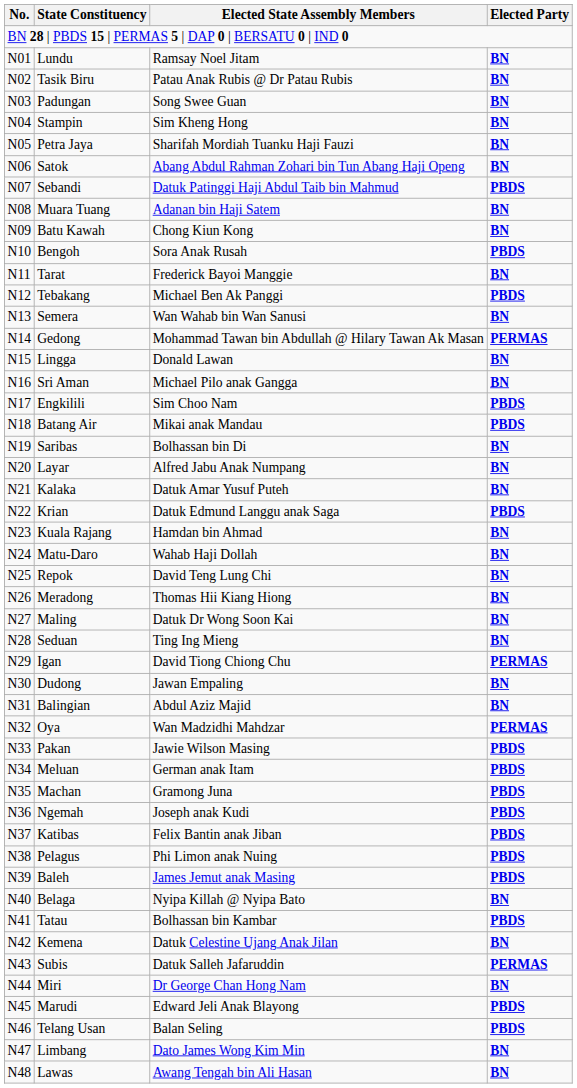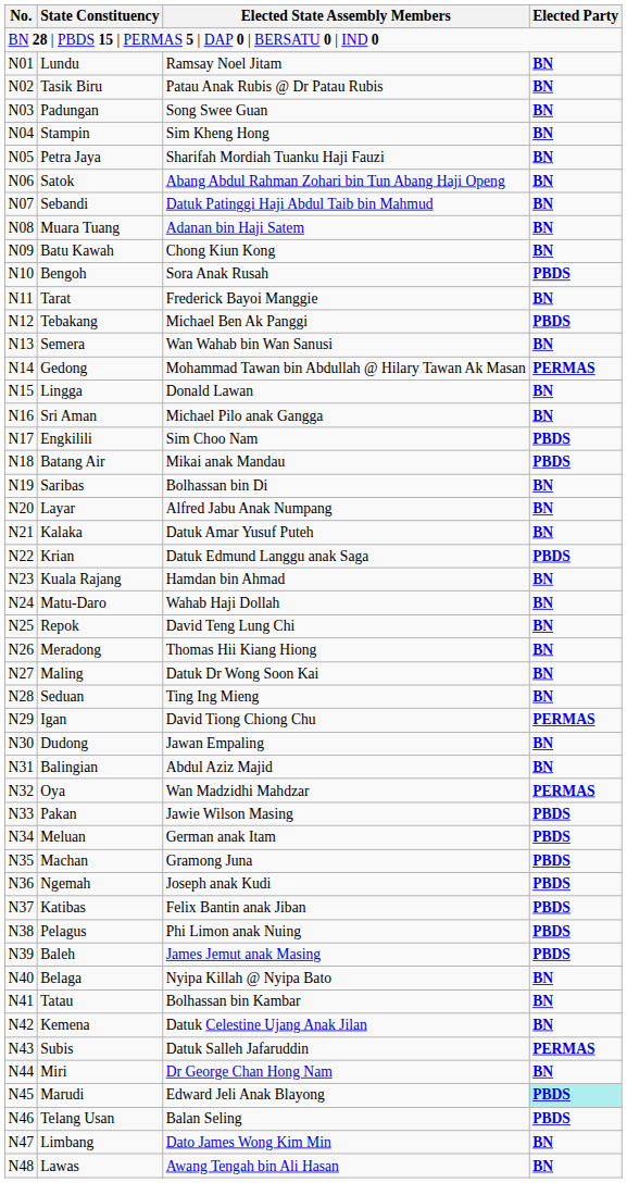 <table class="wikitable">
 <tr>
 <th>No.</th>
 <th>State Constituency</th>
 <th>Elected State Assembly Members</th>
 <th>Elected Party</th>
 </tr>
 <tr>
 <td colspan = "8"><a href='#'>BN</a> <strong>28</strong> | <a href='#'>PBDS</a> <strong>15</strong> | <a href='#'>PERMAS</a> <strong>5</strong> | <a href='#'>DAP</a> <strong>0</strong> | <a href='#'>BERSATU</a> <strong>0</strong> | <a href='#'>IND</a> <strong>0</strong></td>
 </tr>
 <tr>
 <td>N01</td>
 <td>Lundu</td>
 <td>Ramsay Noel Jitam</td>
 <td><strong><a href='#'>BN</a></strong></td>
 </tr>
 <tr>
 <td>N02</td>
 <td>Tasik Biru</td>
 <td>Patau Anak Rubis @ Dr Patau Rubis</td>
 <td><strong><a href='#'>BN</a></strong></td>
 </tr>
 <tr>
 <td>N03</td>
 <td>Padungan</td>
 <td>Song Swee Guan</td>
 <td><strong><a href='#'>BN</a></strong></td>
 </tr>
 <tr>
 <td>N04</td>
 <td>Stampin</td>
 <td>Sim Kheng Hong</td>
 <td><strong><a href='#'>BN</a></strong></td>
 </tr>
 <tr>
 <td>N05</td>
 <td>Petra Jaya</td>
 <td>Sharifah Mordiah Tuanku Haji Fauzi</td>
 <td><strong><a href='#'>BN</a></strong></td>
 </tr>
 <tr>
 <td>N06</td>
 <td>Satok</td>
 <td><a href='#'>Abang Abdul Rahman Zohari bin Tun Abang Haji Openg</a></td>
 <td><strong><a href='#'>BN</a></strong></td>
 </tr>
 <tr>
 <td>N07</td>
 <td>Sebandi</td>
 <td><a href='#'>Datuk Patinggi Haji Abdul Taib bin Mahmud</a></td>
-<td><strong><a href='#'>PBDS</a></strong></td>
+<td><strong><a href='#'>BN</a></strong></td>
 </tr>
 <tr>
 <td>N08</td>
 <td>Muara Tuang</td>
 <td><a href='#'>Adanan bin Haji Satem</a></td>
 <td><strong><a href='#'>BN</a></strong></td>
 </tr>
 <tr>
 <td>N09</td>
 <td>Batu Kawah</td>
 <td>Chong Kiun Kong</td>
 <td><strong><a href='#'>BN</a></strong></td>
 </tr>
 <tr>
 <td>N10</td>
 <td>Bengoh</td>
 <td>Sora Anak Rusah</td>
 <td><strong><a href='#'>PBDS</a></strong></td>
 </tr>
 <tr>
 <td>N11</td>
 <td>Tarat</td>
 <td>Frederick Bayoi Manggie</td>
 <td><strong><a href='#'>BN</a></strong></td>
 </tr>
 <tr>
 <td>N12</td>
 <td>Tebakang</td>
 <td>Michael Ben Ak Panggi</td>
 <td><strong><a href='#'>PBDS</a></strong></td>
 </tr>
 <tr>
 <td>N13</td>
 <td>Semera</td>
 <td>Wan Wahab bin Wan Sanusi</td>
 <td><strong><a href='#'>BN</a></strong></td>
 </tr>
 <tr>
 <td>N14</td>
 <td>Gedong</td>
 <td>Mohammad Tawan bin Abdullah @ Hilary Tawan Ak Masan</td>
 <td><strong><a href='#'>PERMAS</a></strong></td>
 </tr>
 <tr>
 <td>N15</td>
 <td>Lingga</td>
 <td>Donald Lawan</td>
 <td><strong><a href='#'>BN</a></strong></td>
 </tr>
 <tr>
 <td>N16</td>
 <td>Sri Aman</td>
 <td>Michael Pilo anak Gangga</td>
 <td><strong><a href='#'>BN</a></strong></td>
 </tr>
 <tr>
 <td>N17</td>
 <td>Engkilili</td>
 <td>Sim Choo Nam</td>
 <td><strong><a href='#'>PBDS</a></strong></td>
 </tr>
 <tr>
 <td>N18</td>
 <td>Batang Air</td>
 <td>Mikai anak Mandau</td>
 <td><strong><a href='#'>PBDS</a></strong></td>
 </tr>
 <tr>
 <td>N19</td>
 <td>Saribas</td>
 <td>Bolhassan bin Di</td>
 <td><strong><a href='#'>BN</a></strong></td>
 </tr>
 <tr>
 <td>N20</td>
 <td>Layar</td>
 <td>Alfred Jabu Anak Numpang</td>
 <td><strong><a href='#'>BN</a></strong></td>
 </tr>
 <tr>
 <td>N21</td>
 <td>Kalaka</td>
 <td>Datuk Amar Yusuf Puteh</td>
 <td><strong><a href='#'>BN</a></strong></td>
 </tr>
 <tr>
 <td>N22</td>
 <td>Krian</td>
 <td>Datuk Edmund Langgu anak Saga</td>
 <td><strong><a href='#'>PBDS</a></strong></td>
 </tr>
 <tr>
 <td>N23</td>
 <td>Kuala Rajang</td>
 <td>Hamdan bin Ahmad</td>
 <td><strong><a href='#'>BN</a></strong></td>
 </tr>
 <tr>
 <td>N24</td>
 <td>Matu-Daro</td>
 <td>Wahab Haji Dollah</td>
 <td><strong><a href='#'>BN</a></strong></td>
 </tr>
 <tr>
 <td>N25</td>
 <td>Repok</td>
 <td>David Teng Lung Chi</td>
 <td><strong><a href='#'>BN</a></strong></td>
 </tr>
 <tr>
 <td>N26</td>
 <td>Meradong</td>
 <td>Thomas Hii Kiang Hiong</td>
 <td><strong><a href='#'>BN</a></strong></td>
 </tr>
 <tr>
 <td>N27</td>
 <td>Maling</td>
 <td>Datuk Dr Wong Soon Kai</td>
 <td><strong><a href='#'>BN</a></strong></td>
 </tr>
 <tr>
 <td>N28</td>
 <td>Seduan</td>
 <td>Ting Ing Mieng</td>
 <td><strong><a href='#'>BN</a></strong></td>
 </tr>
 <tr>
 <td>N29</td>
 <td>Igan</td>
 <td>David Tiong Chiong Chu</td>
 <td><strong><a href='#'>PERMAS</a></strong></td>
 </tr>
 <tr>
 <td>N30</td>
 <td>Dudong</td>
 <td>Jawan Empaling</td>
 <td><strong><a href='#'>BN</a></strong></td>
 </tr>
 <tr>
 <td>N31</td>
 <td>Balingian</td>
 <td>Abdul Aziz Majid</td>
 <td><strong><a href='#'>BN</a></strong></td>
 </tr>
 <tr>
 <td>N32</td>
 <td>Oya</td>
 <td>Wan Madzidhi Mahdzar</td>
 <td><strong><a href='#'>PERMAS</a></strong></td>
 </tr>
 <tr>
 <td>N33</td>
 <td>Pakan</td>
 <td>Jawie Wilson Masing</td>
 <td><strong><a href='#'>PBDS</a></strong></td>
 </tr>
 <tr>
 <td>N34</td>
 <td>Meluan</td>
 <td>German anak Itam</td>
 <td><strong><a href='#'>PBDS</a></strong></td>
 </tr>
 <tr>
 <td>N35</td>
 <td>Machan</td>
 <td>Gramong Juna</td>
 <td><strong><a href='#'>PBDS</a></strong></td>
 </tr>
 <tr>
 <td>N36</td>
 <td>Ngemah</td>
 <td>Joseph anak Kudi</td>
 <td><strong><a href='#'>PBDS</a></strong></td>
 </tr>
 <tr>
 <td>N37</td>
 <td>Katibas</td>
 <td>Felix Bantin anak Jiban</td>
 <td><strong><a href='#'>PBDS</a></strong></td>
 </tr>
 <tr>
 <td>N38</td>
 <td>Pelagus</td>
 <td>Phi Limon anak Nuing</td>
 <td><strong><a href='#'>PBDS</a></strong></td>
 </tr>
 <tr>
 <td>N39</td>
 <td>Baleh</td>
 <td><a href='#'>James Jemut anak Masing</a></td>
 <td><strong><a href='#'>PBDS</a></strong></td>
 </tr>
 <tr>
 <td>N40</td>
 <td>Belaga</td>
 <td>Nyipa Killah @ Nyipa Bato</td>
 <td><strong><a href='#'>BN</a></strong></td>
 </tr>
 <tr>
 <td>N41</td>
 <td>Tatau</td>
 <td>Bolhassan bin Kambar</td>
-<td><strong><a href='#'>PBDS</a></strong></td>
+<td><strong><a href='#'>BN</a></strong></td>
 </tr>
 <tr>
 <td>N42</td>
 <td>Kemena</td>
 <td>Datuk <a href='#'>Celestine Ujang Anak Jilan</a></td>
 <td><strong><a href='#'>BN</a></strong></td>
 </tr>
 <tr>
 <td>N43</td>
 <td>Subis</td>
 <td>Datuk Salleh Jafaruddin</td>
 <td><strong><a href='#'>PERMAS</a></strong></td>
 </tr>
 <tr>
 <td>N44</td>
 <td>Miri</td>
 <td><a href='#'>Dr George Chan Hong Nam</a></td>
 <td><strong><a href='#'>BN</a></strong></td>
 </tr>
 <tr>
 <td>N45</td>
 <td>Marudi</td>
 <td>Edward Jeli Anak Blayong</td>
-<td><strong><a href='#'>PBDS</a></strong></td>
+<td style="background: paleturquoise;"><strong><a href='#'>PBDS</a></strong></td>
 </tr>
 <tr>
 <td>N46</td>
 <td>Telang Usan</td>
 <td>Balan Seling</td>
 <td><strong><a href='#'>PBDS</a></strong></td>
 </tr>
 <tr>
 <td>N47</td>
 <td>Limbang</td>
 <td><a href='#'>Dato James Wong Kim Min</a></td>
 <td><strong><a href='#'>BN</a></strong></td>
 </tr>
 <tr>
 <td>N48</td>
 <td>Lawas</td>
 <td><a href='#'>Awang Tengah bin Ali Hasan</a></td>
 <td><strong><a href='#'>BN</a></strong></td>
 </tr>
 </table>
